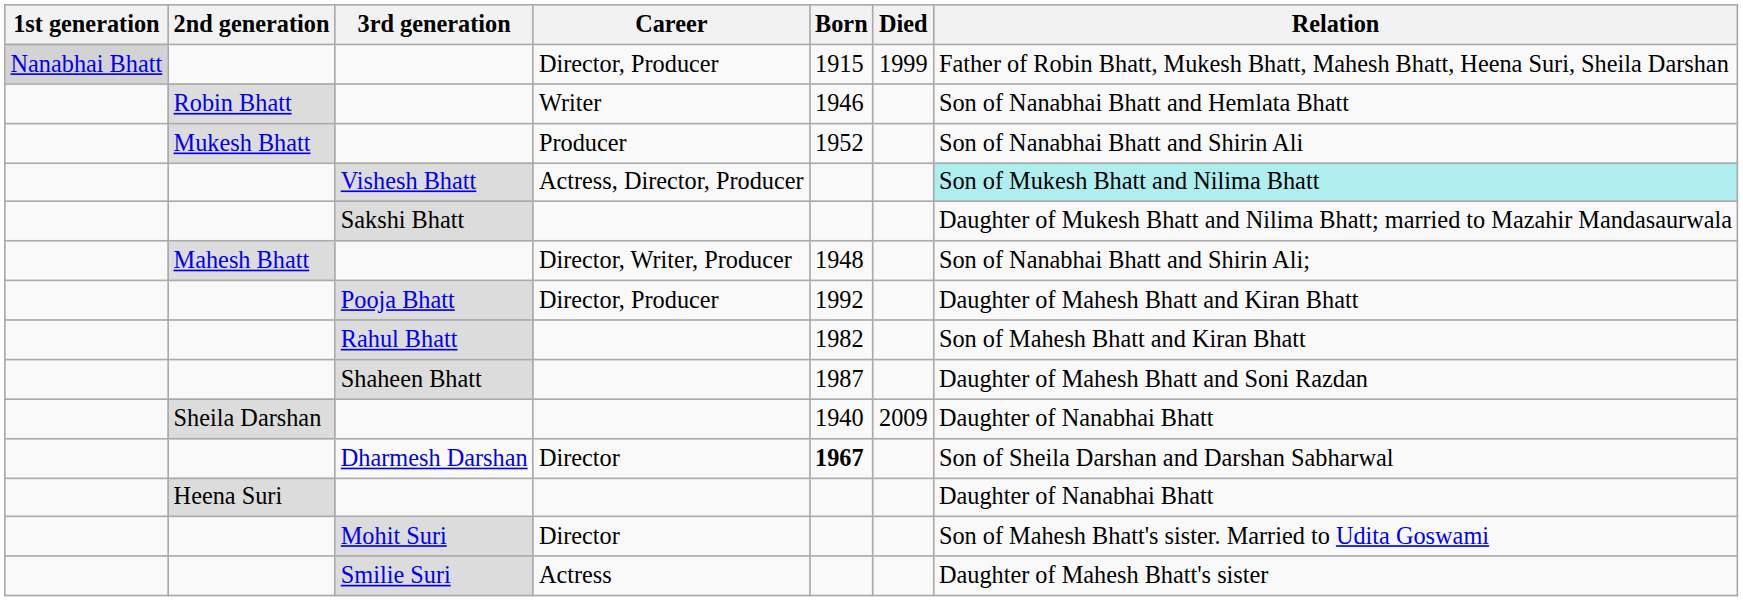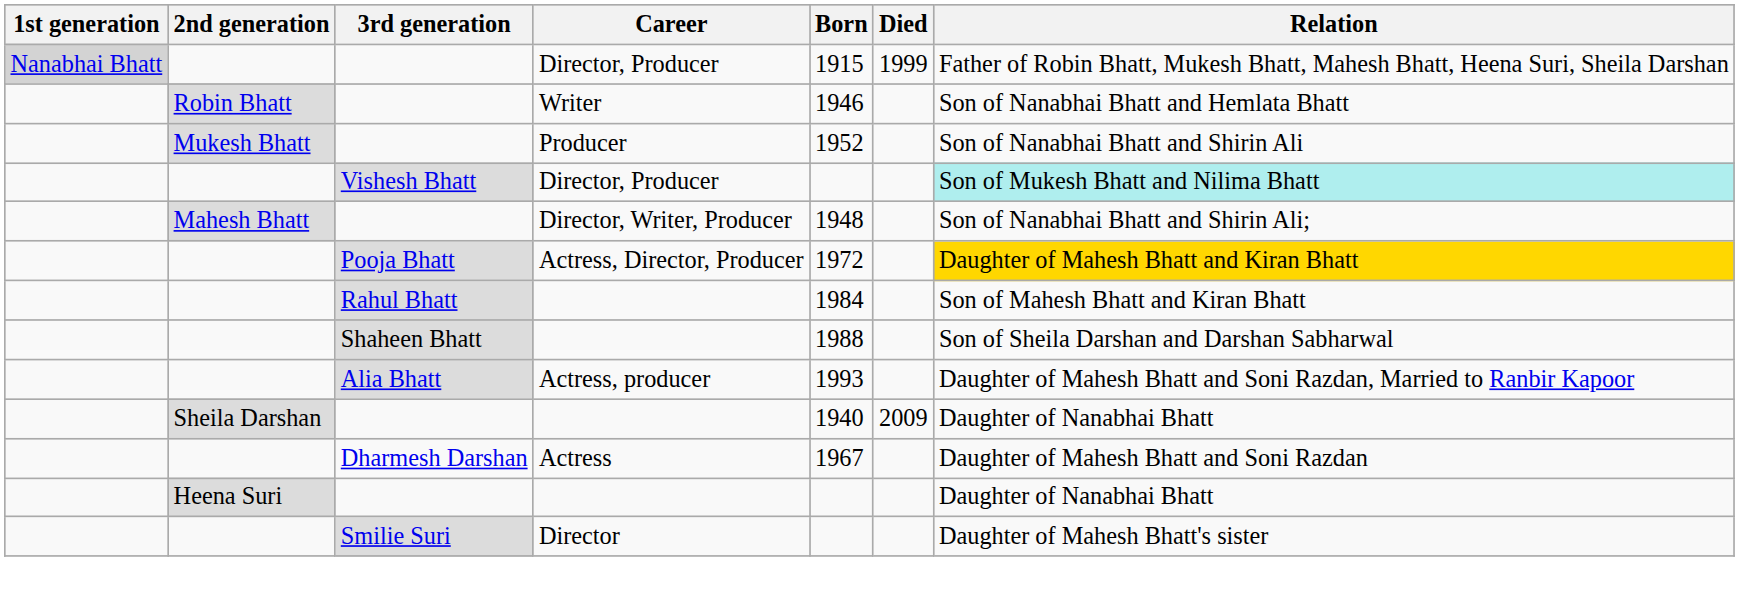 <table class="wikitable sortable"  style="font-size:92%">
 <tr>
 <th>1st generation</th>
 <th>2nd generation</th>
 <th>3rd generation</th>
 <th>Career</th>
 <th>Born</th>
 <th>Died</th>
 <th>Relation</th>
 </tr>
 <tr>
 <td style="background: #D3D3D3;"><a href='#'>Nanabhai Bhatt</a></td>
 <td></td>
 <td></td>
 <td>Director, Producer</td>
 <td>1915</td>
 <td>1999</td>
 <td>Father of Robin Bhatt, Mukesh Bhatt, Mahesh Bhatt, Heena Suri, Sheila Darshan</td>
 </tr>
 <tr>
 <td></td>
 <td style="background: #DCDCDC;"><a href='#'>Robin Bhatt</a></td>
 <td></td>
 <td>Writer</td>
 <td>1946</td>
 <td></td>
 <td>Son of Nanabhai Bhatt and Hemlata Bhatt</td>
 </tr>
 <tr>
 <td></td>
 <td style="background: #DCDCDC;"><a href='#'>Mukesh Bhatt</a></td>
 <td></td>
 <td>Producer</td>
 <td>1952</td>
 <td></td>
 <td>Son of Nanabhai Bhatt and Shirin Ali</td>
 </tr>
 <tr>
 <td></td>
 <td></td>
 <td style="background: #DCDCDC;"><a href='#'>Vishesh Bhatt</a></td>
-<td>Actress, Director, Producer</td>
+<td>Director, Producer</td>
 <td></td>
 <td></td>
 <td style="background: paleturquoise;">Son of Mukesh Bhatt and Nilima Bhatt</td>
-</tr>
-<tr>
-<td></td>
-<td></td>
-<td style="background: #DCDCDC;">Sakshi Bhatt</td>
-<td></td>
-<td></td>
-<td></td>
-<td>Daughter of Mukesh Bhatt and Nilima Bhatt; married to Mazahir Mandasaurwala</td>
 </tr>
 <tr>
 <td></td>
 <td style="background: #DCDCDC;"><a href='#'>Mahesh Bhatt</a></td>
 <td></td>
 <td>Director, Writer, Producer</td>
 <td>1948</td>
 <td></td>
 <td>Son of Nanabhai Bhatt and Shirin Ali;</td>
 </tr>
 <tr>
 <td></td>
 <td></td>
 <td style="background: #DCDCDC;"><a href='#'>Pooja Bhatt</a></td>
-<td>Director, Producer</td>
-<td>1992</td>
+<td>Actress, Director, Producer</td>
+<td>1972</td>
 <td></td>
-<td>Daughter of Mahesh Bhatt and Kiran Bhatt</td>
+<td style="background: gold;">Daughter of Mahesh Bhatt and Kiran Bhatt</td>
 </tr>
 <tr>
 <td></td>
 <td></td>
 <td style="background: #DCDCDC;"><a href='#'>Rahul Bhatt</a></td>
 <td></td>
-<td>1982</td>
+<td>1984</td>
 <td></td>
 <td>Son of Mahesh Bhatt and Kiran Bhatt</td>
 </tr>
 <tr>
 <td></td>
 <td></td>
 <td style="background: #DCDCDC;">Shaheen Bhatt</td>
 <td></td>
-<td>1987</td>
+<td>1988</td>
 <td></td>
-<td>Daughter of Mahesh Bhatt and Soni Razdan</td>
+<td>Son of Sheila Darshan and Darshan Sabharwal</td>
+</tr>
+<tr>
+<td></td>
+<td></td>
+<td style="background: #DCDCDC;"><a href='#'>Alia Bhatt</a></td>
+<td>Actress, producer</td>
+<td>1993</td>
+<td></td>
+<td>Daughter of Mahesh Bhatt and Soni Razdan, Married to <a href='#'>Ranbir Kapoor</a></td>
 </tr>
 <tr>
 <td></td>
 <td style="background: #DCDCDC;">Sheila Darshan</td>
 <td></td>
 <td></td>
 <td>1940</td>
 <td>2009</td>
 <td>Daughter of Nanabhai Bhatt</td>
 </tr>
 <tr>
 <td></td>
 <td></td>
 <td><a href='#'>Dharmesh Darshan</a></td>
-<td>Director</td>
-<td><strong>1967</strong></td>
+<td>Actress</td>
+<td>1967</td>
 <td></td>
-<td>Son of Sheila Darshan and Darshan Sabharwal</td>
+<td>Daughter of Mahesh Bhatt and Soni Razdan</td>
 </tr>
 <tr>
 <td></td>
 <td style="background: #DCDCDC;">Heena Suri</td>
 <td></td>
 <td></td>
 <td></td>
 <td></td>
 <td>Daughter of Nanabhai Bhatt</td>
 </tr>
 <tr>
 <td></td>
 <td></td>
-<td style="background: #DCDCDC;"><a href='#'>Mohit Suri</a></td>
+<td style="background: #DCDCDC;"><a href='#'>Smilie Suri</a></td>
 <td>Director</td>
-<td></td>
-<td></td>
-<td>Son of Mahesh Bhatt's sister. Married to <a href='#'>Udita Goswami</a></td>
-</tr>
-<tr>
-<td></td>
-<td></td>
-<td style="background: #DCDCDC;"><a href='#'>Smilie Suri</a></td>
-<td>Actress</td>
 <td></td>
 <td></td>
 <td>Daughter of Mahesh Bhatt's sister</td>
 </tr>
 </table>
